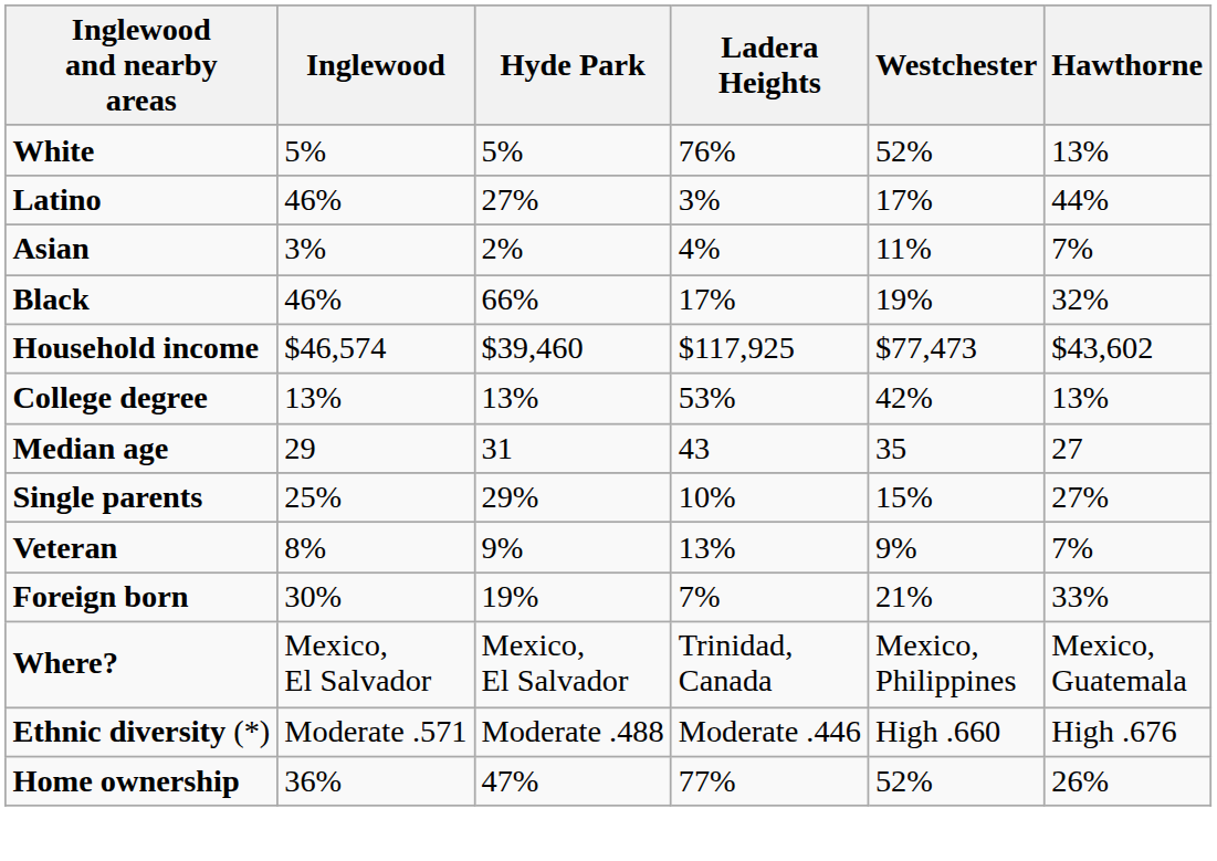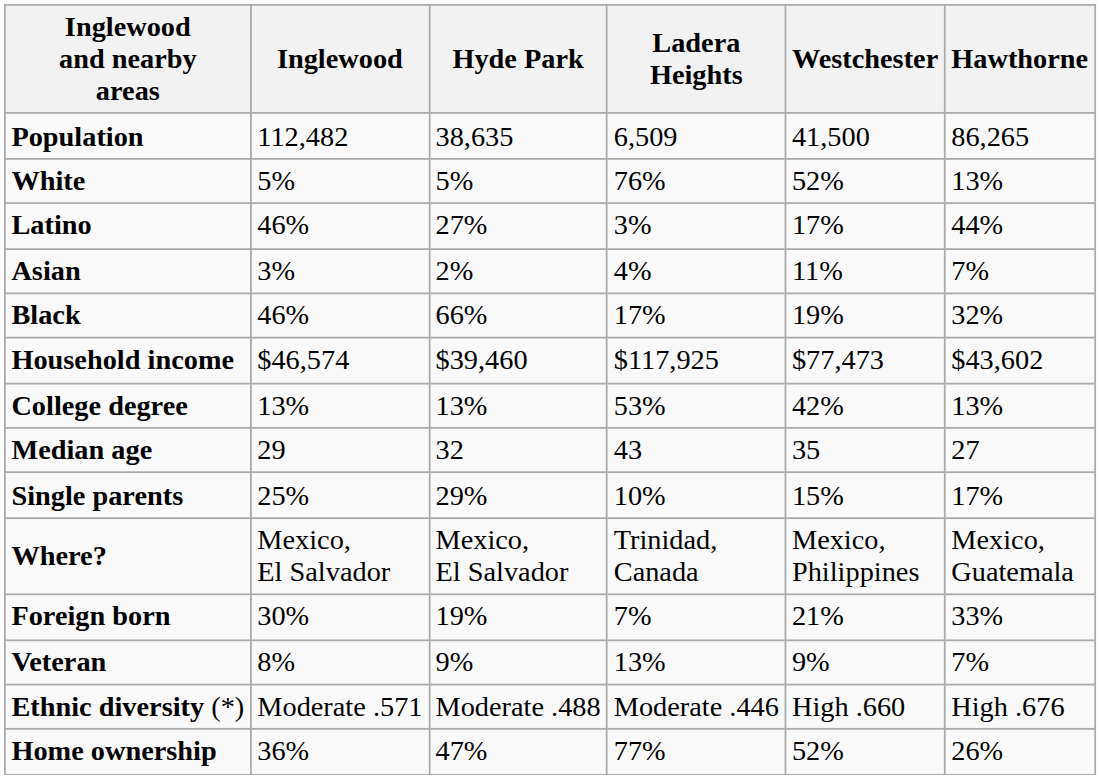 <table class="wikitable">
 <tr>
 <th>Inglewood<br>and nearby<br>areas</th>
 <th>Inglewood</th>
 <th>Hyde Park</th>
 <th>Ladera<br>Heights</th>
 <th>Westchester</th>
 <th>Hawthorne</th>
+</tr>
+<tr>
+<td><strong>Population</strong></td>
+<td>112,482</td>
+<td>38,635</td>
+<td>6,509</td>
+<td>41,500</td>
+<td>86,265</td>
 </tr>
 <tr>
 <td><strong>White</strong></td>
 <td>5%</td>
 <td>5%</td>
 <td>76%</td>
 <td>52%</td>
 <td>13%</td>
 </tr>
 <tr>
 <td><strong>Latino</strong></td>
 <td>46%</td>
 <td>27%</td>
 <td>3%</td>
 <td>17%</td>
 <td>44%</td>
 </tr>
 <tr>
 <td><strong>Asian</strong></td>
 <td>3%</td>
 <td>2%</td>
 <td>4%</td>
 <td>11%</td>
 <td>7%</td>
 </tr>
 <tr>
 <td><strong>Black</strong></td>
 <td>46%</td>
 <td>66%</td>
 <td>17%</td>
 <td>19%</td>
 <td>32%</td>
 </tr>
 <tr>
 <td><strong>Household income</strong></td>
 <td>$46,574</td>
 <td>$39,460</td>
 <td>$117,925</td>
 <td>$77,473</td>
 <td>$43,602</td>
 </tr>
 <tr>
 <td><strong>College degree</strong></td>
 <td>13%</td>
 <td>13%</td>
 <td>53%</td>
 <td>42%</td>
 <td>13%</td>
 </tr>
 <tr>
 <td><strong>Median age</strong></td>
 <td>29</td>
-<td>31</td>
+<td>32</td>
 <td>43</td>
 <td>35</td>
 <td>27</td>
 </tr>
 <tr>
 <td><strong>Single parents</strong></td>
 <td>25%</td>
 <td>29%</td>
 <td>10%</td>
 <td>15%</td>
-<td>27%</td>
+<td>17%</td>
 </tr>
 <tr>
-<td><strong>Veteran</strong></td>
-<td>8%</td>
-<td>9%</td>
-<td>13%</td>
-<td>9%</td>
-<td>7%</td>
+<td><strong>Where?</strong></td>
+<td>Mexico,<br>El Salvador</td>
+<td>Mexico,<br>El Salvador</td>
+<td>Trinidad,<br>Canada</td>
+<td>Mexico,<br>Philippines</td>
+<td>Mexico,<br>Guatemala</td>
 </tr>
 <tr>
 <td><strong>Foreign born</strong></td>
 <td>30%</td>
 <td>19%</td>
 <td>7%</td>
 <td>21%</td>
 <td>33%</td>
 </tr>
 <tr>
-<td><strong>Where?</strong></td>
-<td>Mexico,<br>El Salvador</td>
-<td>Mexico,<br>El Salvador</td>
-<td>Trinidad,<br>Canada</td>
-<td>Mexico,<br>Philippines</td>
-<td>Mexico,<br>Guatemala</td>
+<td><strong>Veteran</strong></td>
+<td>8%</td>
+<td>9%</td>
+<td>13%</td>
+<td>9%</td>
+<td>7%</td>
 </tr>
 <tr>
 <td><strong>Ethnic diversity</strong> (*)</td>
 <td>Moderate .571</td>
 <td>Moderate .488</td>
 <td>Moderate .446</td>
 <td>High .660</td>
 <td>High .676</td>
 </tr>
 <tr>
 <td><strong>Home ownership</strong></td>
 <td>36%</td>
 <td>47%</td>
 <td>77%</td>
 <td>52%</td>
 <td>26%</td>
 </tr>
 </table>
